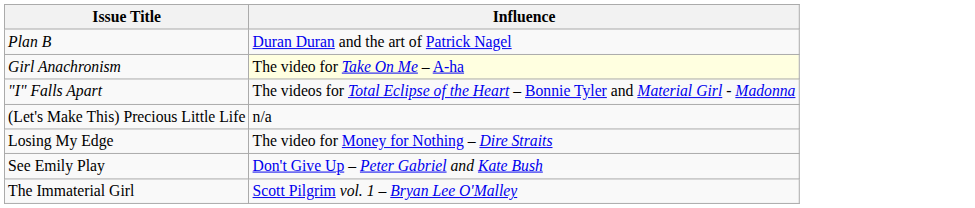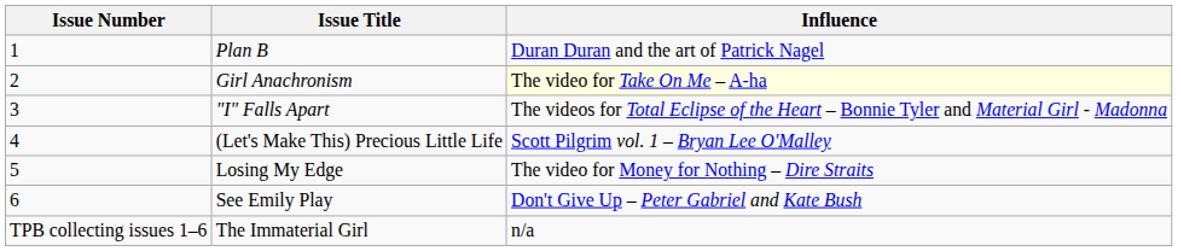 <table class="wikitable">
 <tr>
+<th>Issue Number</th>
 <th>Issue Title</th>
 <th>Influence</th>
 </tr>
 <tr>
+<td>1</td>
 <td><em>Plan B</em></td>
 <td><a href='#'>Duran Duran</a> and the art of <a href='#'>Patrick Nagel</a></td>
 </tr>
 <tr>
+<td>2</td>
 <td><em>Girl Anachronism</em></td>
 <td style="background: lightyellow;">The video for <em><a href='#'>Take On Me</a></em> – <a href='#'>A-ha</a></td>
 </tr>
 <tr>
+<td>3</td>
 <td><em>"I" Falls Apart</em></td>
 <td>The videos for <em><a href='#'>Total Eclipse of the Heart</a></em> – <a href='#'>Bonnie Tyler</a> and <em><a href='#'>Material Girl</a> - <a href='#'>Madonna</a></td>
 </tr>
 <tr>
+<td>4</td>
 <td></em>(Let's Make This) Precious Little Life<em></td>
-<td>n/a</td>
+<td></em><a href='#'>Scott Pilgrim</a><em> vol. 1 – <a href='#'>Bryan Lee O'Malley</a></td>
 </tr>
 <tr>
+<td>5</td>
 <td></em>Losing My Edge<em></td>
 <td>The video for </em><a href='#'>Money for Nothing</a><em> – <a href='#'>Dire Straits</a></td>
 </tr>
 <tr>
+<td>6</td>
 <td></em>See Emily Play<em></td>
 <td></em><a href='#'>Don't Give Up</a><em> – <a href='#'>Peter Gabriel</a> and <a href='#'>Kate Bush</a></td>
 </tr>
 <tr>
+<td>TPB collecting issues 1–6</td>
 <td></em>The Immaterial Girl<em></td>
-<td></em><a href='#'>Scott Pilgrim</a><em> vol. 1 – <a href='#'>Bryan Lee O'Malley</a></td>
+<td>n/a</td>
 </tr>
 </table>
